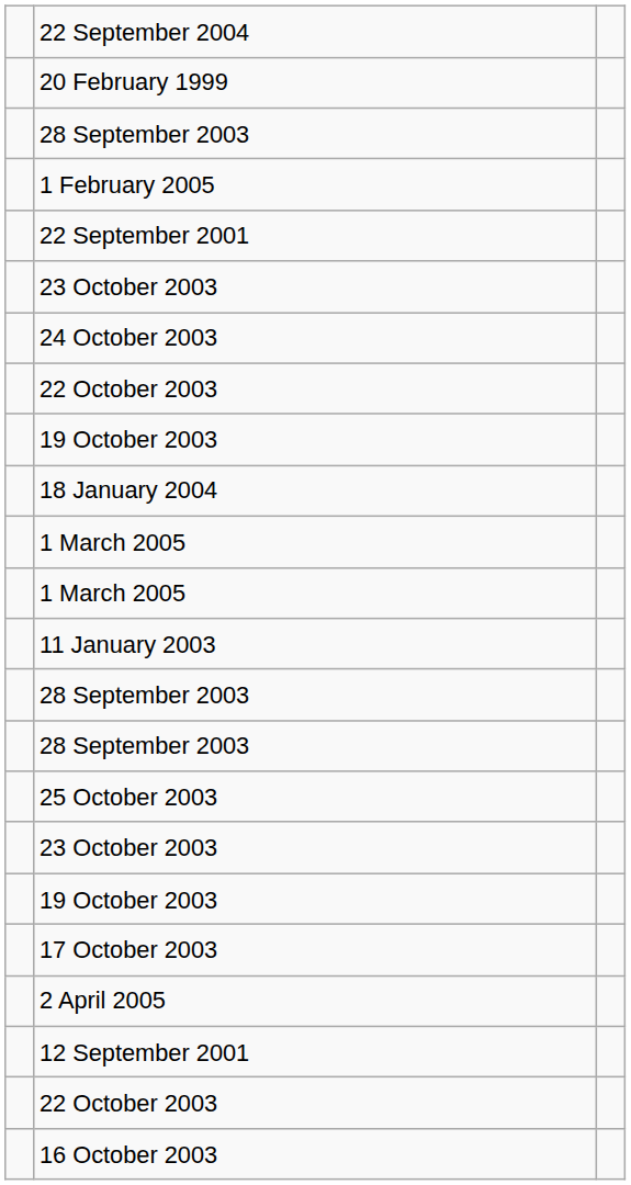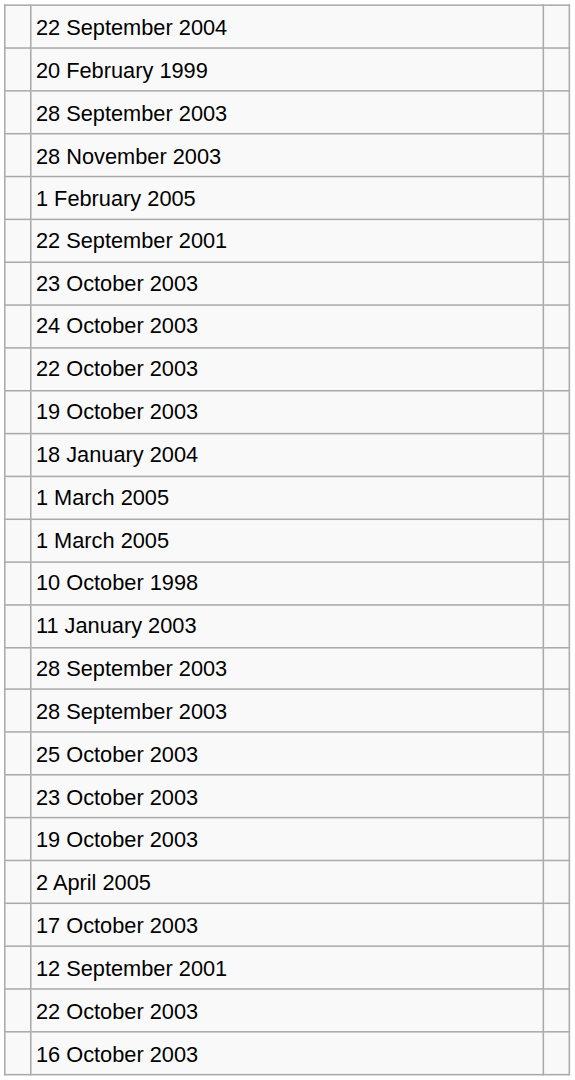 <table class="wikitable" style="font-size: 89%; float: left; width: 26em; margin-right: 1em; height: 700px">
 <tr>
 <td></td>
 <td>22 September 2004</td>
 <td></td>
 </tr>
 <tr>
 <td></td>
 <td>20 February 1999</td>
 <td></td>
 </tr>
 <tr>
 <td></td>
 <td>28 September 2003</td>
+<td></td>
+</tr>
+<tr>
+<td></td>
+<td>28 November 2003</td>
 <td></td>
 </tr>
 <tr>
 <td></td>
 <td>1 February 2005</td>
 <td></td>
 </tr>
 <tr>
 <td></td>
 <td>22 September 2001</td>
 <td></td>
 </tr>
 <tr>
 <td></td>
 <td>23 October 2003</td>
 <td></td>
 </tr>
 <tr>
 <td></td>
 <td>24 October 2003</td>
 <td></td>
 </tr>
 <tr>
 <td></td>
 <td>22 October 2003</td>
 <td></td>
 </tr>
 <tr>
 <td></td>
 <td>19 October 2003</td>
 <td></td>
 </tr>
 <tr>
 <td></td>
 <td>18 January 2004</td>
 <td></td>
 </tr>
 <tr>
 <td></td>
 <td>1 March 2005</td>
 <td></td>
 </tr>
 <tr>
 <td></td>
 <td>1 March 2005</td>
 <td></td>
 </tr>
 <tr>
 <td></td>
+<td>10 October 1998</td>
+<td></td>
+</tr>
+<tr>
+<td></td>
 <td>11 January 2003</td>
 <td></td>
 </tr>
 <tr>
 <td></td>
 <td>28 September 2003</td>
 <td></td>
 </tr>
 <tr>
 <td></td>
 <td>28 September 2003</td>
 <td></td>
 </tr>
 <tr>
 <td></td>
 <td>25 October 2003</td>
 <td></td>
 </tr>
 <tr>
 <td></td>
 <td>23 October 2003</td>
 <td></td>
 </tr>
 <tr>
 <td></td>
 <td>19 October 2003</td>
 <td></td>
 </tr>
 <tr>
 <td></td>
-<td>17 October 2003</td>
+<td>2 April 2005</td>
 <td></td>
 </tr>
 <tr>
 <td></td>
-<td>2 April 2005</td>
+<td>17 October 2003</td>
 <td></td>
 </tr>
 <tr>
 <td></td>
 <td>12 September 2001</td>
 <td></td>
 </tr>
 <tr>
 <td></td>
 <td>22 October 2003</td>
 <td></td>
 </tr>
 <tr>
 <td></td>
 <td>16 October 2003</td>
 <td></td>
 </tr>
 </table>
